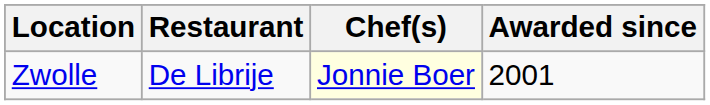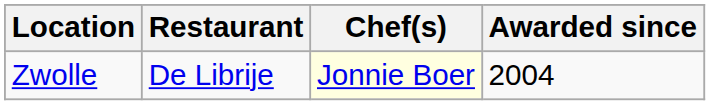 <table class="wikitable sortable">
 <tr>
 <th scope="col">Location</th>
 <th scope="col">Restaurant</th>
 <th scope="col">Chef(s)</th>
 <th scope="col">Awarded since</th>
 </tr>
 <tr>
 <td><a href='#'>Zwolle</a></td>
 <td><a href='#'>De Librije</a></td>
 <td style="background: lightyellow;"><a href='#'>Jonnie Boer</a></td>
-<td>2001</td>
+<td>2004</td>
 </tr>
 </table>
